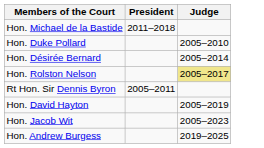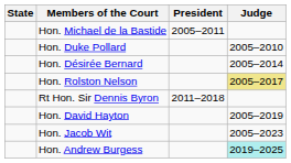 <table class="wikitable">
 <tr>
+<th>State</th>
 <th>Members of the Court</th>
 <th>President</th>
 <th>Judge</th>
 </tr>
 <tr>
+<td></td>
 <td>Hon. <a href='#'>Michael de la Bastide</a></td>
-<td>2011–2018</td>
+<td>2005–2011</td>
 <td></td>
 </tr>
 <tr>
+<td></td>
 <td>Hon. <a href='#'>Duke Pollard</a></td>
 <td></td>
 <td>2005–2010</td>
 </tr>
 <tr>
+<td></td>
 <td>Hon. <a href='#'>Désirée Bernard</a></td>
 <td></td>
 <td>2005–2014</td>
 </tr>
 <tr>
+<td></td>
 <td>Hon. <a href='#'>Rolston Nelson</a></td>
 <td></td>
 <td style="background: khaki;">2005–2017</td>
 </tr>
 <tr>
+<td></td>
 <td>Rt Hon. Sir <a href='#'>Dennis Byron</a></td>
-<td>2005–2011</td>
+<td>2011–2018</td>
 <td></td>
 </tr>
 <tr>
+<td></td>
 <td>Hon. <a href='#'>David Hayton</a></td>
 <td></td>
 <td>2005–2019</td>
 </tr>
 <tr>
+<td></td>
 <td>Hon. <a href='#'>Jacob Wit</a></td>
 <td></td>
 <td>2005–2023</td>
 </tr>
 <tr>
+<td></td>
 <td>Hon. <a href='#'>Andrew Burgess</a></td>
 <td></td>
-<td>2019–2025</td>
+<td style="background: paleturquoise;">2019–2025</td>
 </tr>
 </table>
